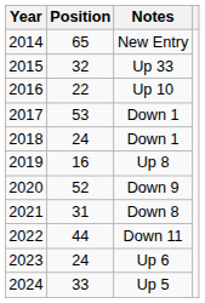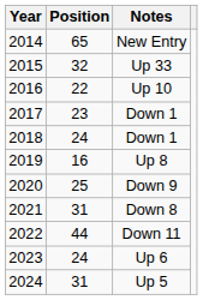 <table class="wikitable plainrowheaders" style="text-align:center;">
 <tr>
 <th>Year</th>
 <th>Position</th>
 <th>Notes</th>
 <th></th>
 </tr>
 <tr>
 <td>2014</td>
 <td>65</td>
 <td>New Entry</td>
 <td rowspan="11"></td>
 </tr>
 <tr>
 <td>2015</td>
 <td>32</td>
 <td>Up 33</td>
 </tr>
 <tr>
 <td>2016</td>
 <td>22</td>
 <td>Up 10</td>
 </tr>
 <tr>
 <td>2017</td>
-<td>53</td>
+<td>23</td>
 <td>Down 1</td>
 </tr>
 <tr>
 <td>2018</td>
 <td>24</td>
 <td>Down 1</td>
 </tr>
 <tr>
 <td>2019</td>
 <td>16</td>
 <td>Up 8</td>
 </tr>
 <tr>
 <td>2020</td>
-<td>52</td>
+<td>25</td>
 <td>Down 9</td>
 </tr>
 <tr>
 <td>2021</td>
 <td>31</td>
 <td>Down 8</td>
 </tr>
 <tr>
 <td>2022</td>
 <td>44</td>
 <td>Down 11</td>
 </tr>
 <tr>
 <td>2023</td>
 <td>24</td>
 <td>Up 6</td>
 </tr>
 <tr>
 <td>2024</td>
-<td>33</td>
+<td>31</td>
 <td>Up 5</td>
 </tr>
 </table>
